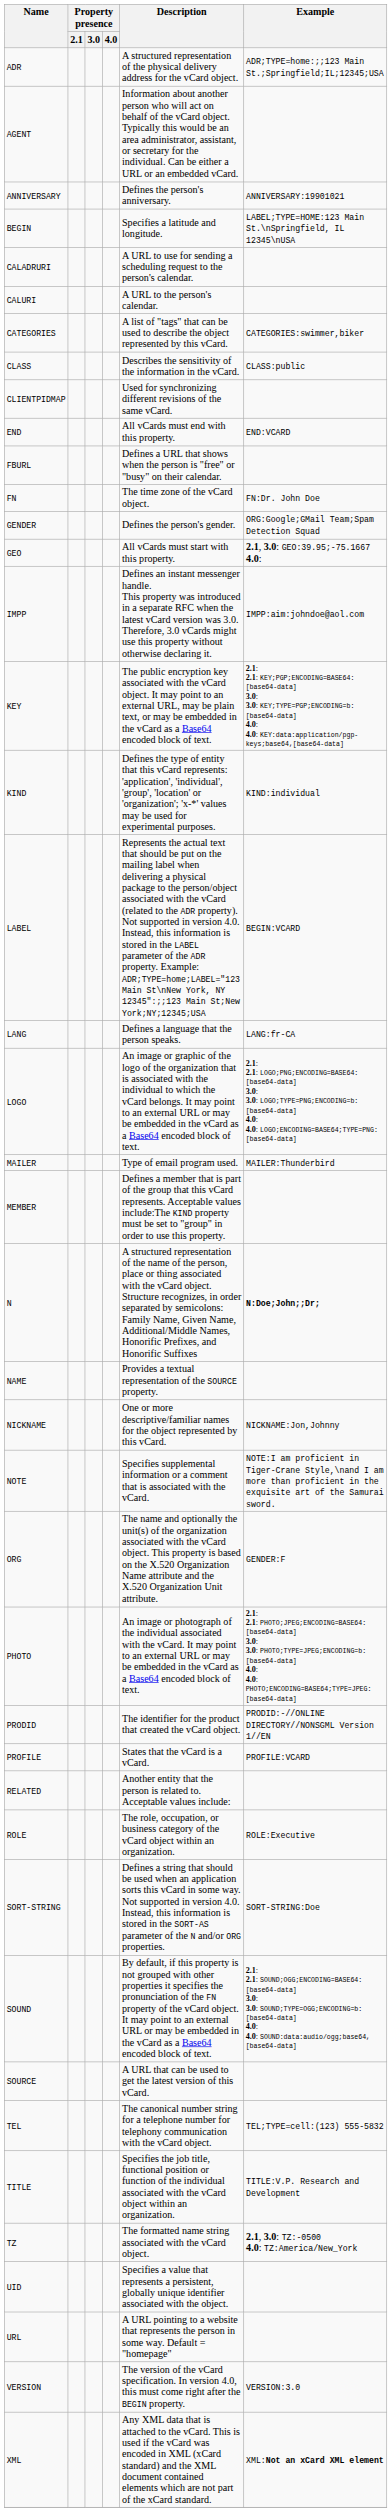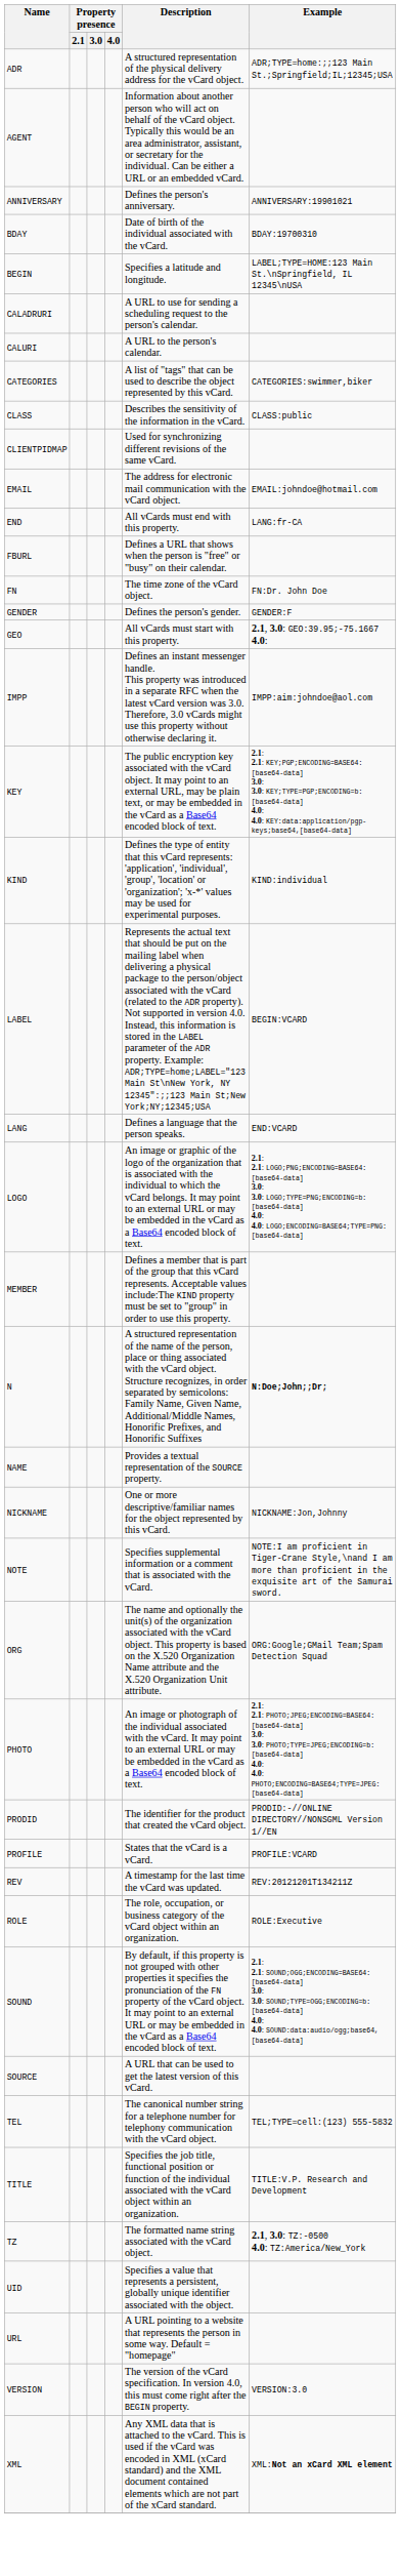 <table class="wikitable sortable">
 <tr style="vertical-align:top;">
 <th rowspan="2" width="50">Name</th>
 <th colspan="3">Property presence</th>
 <th rowspan="2">Description</th>
 <th rowspan="2">Example</th>
 </tr>
 <tr>
 <th width="20"> 2.1</th>
 <th width="20"> 3.0</th>
 <th width="20"> 4.0</th>
 </tr>
 <tr>
 <td><code>ADR</code></td>
 <td></td>
 <td></td>
 <td></td>
 <td>A structured representation of the physical delivery address for the vCard object.</td>
 <td><code>ADR;TYPE=home:;;123 Main St.;Springfield;IL;12345;USA</code></td>
 </tr>
 <tr>
 <td><code>AGENT</code></td>
 <td></td>
 <td></td>
 <td></td>
 <td>Information about another person who will act on behalf of the vCard object. Typically this would be an area administrator, assistant, or secretary for the individual.  Can be either a URL or an embedded vCard.</td>
 <td><code></code></td>
 </tr>
 <tr>
 <td><code>ANNIVERSARY</code></td>
 <td></td>
 <td></td>
 <td></td>
 <td>Defines the person's anniversary.</td>
 <td><code>ANNIVERSARY:19901021</code></td>
+</tr>
+<tr>
+<td><code>BDAY</code></td>
+<td></td>
+<td></td>
+<td></td>
+<td>Date of birth of the individual associated with the vCard.</td>
+<td><code>BDAY:19700310</code></td>
 </tr>
 <tr>
 <td><code>BEGIN</code></td>
 <td></td>
 <td></td>
 <td></td>
 <td>Specifies a latitude and longitude.</td>
 <td><code>LABEL;TYPE=HOME:123 Main St.\nSpringfield, IL 12345\nUSA</code></td>
 </tr>
 <tr>
 <td><code>CALADRURI</code></td>
 <td></td>
 <td></td>
 <td></td>
 <td>A URL to use for sending a scheduling request to the person's calendar.</td>
 <td><code></code></td>
 </tr>
 <tr>
 <td><code>CALURI</code></td>
 <td></td>
 <td></td>
 <td></td>
 <td>A URL to the person's calendar.</td>
 <td><code></code></td>
 </tr>
 <tr>
 <td><code>CATEGORIES</code></td>
 <td></td>
 <td></td>
 <td></td>
 <td>A list of "tags" that can be used to describe the object represented by this vCard.</td>
 <td><code>CATEGORIES:swimmer,biker</code></td>
 </tr>
 <tr>
 <td><code>CLASS</code></td>
 <td></td>
 <td></td>
 <td></td>
 <td>Describes the sensitivity of the information in the vCard.</td>
 <td><code>CLASS:public</code></td>
 </tr>
 <tr>
 <td><code>CLIENTPIDMAP</code></td>
 <td></td>
 <td></td>
 <td></td>
 <td>Used for synchronizing different revisions of the same vCard.</td>
 <td><code></code></td>
 </tr>
 <tr>
+<td><code>EMAIL</code></td>
+<td></td>
+<td></td>
+<td></td>
+<td>The address for electronic mail communication with the vCard object.</td>
+<td><code>EMAIL:johndoe@hotmail.com</code></td>
+</tr>
+<tr>
 <td><code>END</code></td>
 <td></td>
 <td></td>
 <td></td>
 <td>All vCards must end with this property.</td>
-<td><code>END:VCARD</code></td>
+<td><code>LANG:fr-CA</code></td>
 </tr>
 <tr>
 <td><code>FBURL</code></td>
 <td></td>
 <td></td>
 <td></td>
 <td>Defines a URL that shows when the person is "free" or "busy" on their calendar.</td>
 <td><code></code></td>
 </tr>
 <tr>
 <td><code>FN</code></td>
 <td></td>
 <td></td>
 <td></td>
 <td>The time zone of the vCard object.</td>
 <td><code>FN:Dr. John Doe</code></td>
 </tr>
 <tr>
 <td><code>GENDER</code></td>
 <td></td>
 <td></td>
 <td></td>
 <td>Defines the person's gender.</td>
-<td><code>ORG:Google;GMail Team;Spam Detection Squad</code></td>
+<td><code>GENDER:F</code></td>
 </tr>
 <tr>
 <td><code>GEO</code></td>
 <td></td>
 <td></td>
 <td></td>
 <td>All vCards must start with this property.</td>
 <td><strong>2.1</strong>, <strong>3.0</strong>: <code>GEO:39.95;-75.1667</code><br><strong>4.0</strong>: <code></code></td>
 </tr>
 <tr>
 <td><code>IMPP</code></td>
 <td></td>
 <td></td>
 <td></td>
 <td>Defines an instant messenger handle.<br>This property was introduced in a separate RFC when the latest vCard version was 3.0.  Therefore, 3.0 vCards might use this property without otherwise declaring it.</td>
 <td><code>IMPP:aim:johndoe@aol.com</code></td>
 </tr>
 <tr>
 <td><code>KEY</code></td>
 <td></td>
 <td></td>
 <td></td>
 <td>The public encryption key associated with the vCard object.  It may point to an external URL, may be plain text, or may be embedded in the vCard as a <a href='#'>Base64</a> encoded block of text.</td>
 <td style="font-size:0.8em"><strong>2.1</strong>: <code></code><br><strong>2.1</strong>: <code>KEY;PGP;ENCODING=BASE64:[base64-data]</code><br><strong>3.0</strong>: <code></code><br><strong>3.0</strong>: <code>KEY;TYPE=PGP;ENCODING=b:[base64-data]</code><br><strong>4.0</strong>: <code></code><br><strong>4.0</strong>: <code>KEY:data:application/pgp-keys;base64,[base64-data]</code></td>
 </tr>
 <tr>
 <td><code>KIND</code></td>
 <td></td>
 <td></td>
 <td></td>
 <td>Defines the type of entity that this vCard represents: 'application', 'individual', 'group', 'location' or 'organization'; 'x-*' values may be used for experimental purposes.</td>
 <td><code>KIND:individual</code></td>
 </tr>
 <tr>
 <td><code>LABEL</code></td>
 <td></td>
 <td></td>
 <td></td>
 <td>Represents the actual text that should be put on the mailing label when delivering a physical package to the person/object associated with the vCard (related to the <code>ADR</code> property).<br>Not supported in version 4.0.  Instead, this information is stored in the <code>LABEL</code> parameter of the <code>ADR</code> property. Example: <code>ADR;TYPE=home;LABEL="123 Main St\nNew York, NY 12345":;;123 Main St;New York;NY;12345;USA</code></td>
 <td><code>BEGIN:VCARD</code></td>
 </tr>
 <tr>
 <td><code>LANG</code></td>
 <td></td>
 <td></td>
 <td></td>
 <td>Defines a language that the person speaks.</td>
-<td><code>LANG:fr-CA</code></td>
+<td><code>END:VCARD</code></td>
 </tr>
 <tr>
 <td><code>LOGO</code></td>
 <td></td>
 <td></td>
 <td></td>
 <td>An image or graphic of the logo of the organization that is associated with the individual to which the vCard belongs.  It may point to an external URL or may be embedded in the vCard as a <a href='#'>Base64</a> encoded block of text.</td>
 <td style="font-size:0.8em"><strong>2.1</strong>: <code></code><br><strong>2.1</strong>: <code>LOGO;PNG;ENCODING=BASE64:[base64-data]</code><br><strong>3.0</strong>: <code></code><br><strong>3.0</strong>: <code>LOGO;TYPE=PNG;ENCODING=b:[base64-data]</code><br><strong>4.0</strong>: <code></code><br><strong>4.0</strong>: <code>LOGO;ENCODING=BASE64;TYPE=PNG:[base64-data]</code></td>
-</tr>
-<tr>
-<td><code>MAILER</code></td>
-<td></td>
-<td></td>
-<td></td>
-<td>Type of email program used.</td>
-<td><code>MAILER:Thunderbird</code></td>
 </tr>
 <tr>
 <td><code>MEMBER</code></td>
 <td></td>
 <td></td>
 <td></td>
 <td>Defines a member that is part of the group that this vCard represents.  Acceptable values include:The <code>KIND</code> property must be set to "group" in order to use this property.</td>
 <td><code></code></td>
 </tr>
 <tr>
 <td><code>N</code></td>
 <td></td>
 <td></td>
 <td></td>
 <td>A structured representation of the name of the person, place or thing associated with the vCard object. Structure recognizes, in order separated by semicolons: Family Name, Given Name, Additional/Middle Names, Honorific Prefixes, and Honorific Suffixes</td>
 <td><strong><code>N:Doe;John;;Dr;</code></strong></td>
 </tr>
 <tr>
 <td><code>NAME</code></td>
 <td></td>
 <td></td>
 <td></td>
 <td>Provides a textual representation of the <code>SOURCE</code> property.</td>
 <td></td>
 </tr>
 <tr>
 <td><code>NICKNAME</code></td>
 <td></td>
 <td></td>
 <td></td>
 <td>One or more descriptive/familiar names for the object represented by this vCard.</td>
 <td><code>NICKNAME:Jon,Johnny</code></td>
 </tr>
 <tr>
 <td><code>NOTE</code></td>
 <td></td>
 <td></td>
 <td></td>
 <td>Specifies supplemental information or a comment that is associated with the vCard.</td>
 <td><code>NOTE:I am proficient in Tiger-Crane Style,\nand I am more than proficient in the exquisite art of the Samurai sword.</code></td>
 </tr>
 <tr>
 <td><code>ORG</code></td>
 <td></td>
 <td></td>
 <td></td>
 <td>The name and optionally the unit(s) of the organization associated with the vCard object. This property is based on the X.520 Organization Name attribute and the X.520 Organization Unit attribute.</td>
-<td><code>GENDER:F</code></td>
+<td><code>ORG:Google;GMail Team;Spam Detection Squad</code></td>
 </tr>
 <tr>
 <td><code>PHOTO</code></td>
 <td></td>
 <td></td>
 <td></td>
 <td>An image or photograph of the individual associated with the vCard.  It may point to an external URL or may be embedded in the vCard as a <a href='#'>Base64</a> encoded block of text.</td>
 <td style="font-size:0.8em"><strong>2.1</strong>: <code></code><br><strong>2.1</strong>: <code>PHOTO;JPEG;ENCODING=BASE64:[base64-data]</code><br><strong>3.0</strong>: <code></code><br><strong>3.0</strong>: <code>PHOTO;TYPE=JPEG;ENCODING=b:[base64-data]</code><br><strong>4.0</strong>: <code></code><br><strong>4.0</strong>: <code>PHOTO;ENCODING=BASE64;TYPE=JPEG:[base64-data]</code></td>
 </tr>
 <tr>
 <td><code>PRODID</code></td>
 <td></td>
 <td></td>
 <td></td>
 <td>The identifier for the product that created the vCard object.</td>
 <td><code>PRODID:-//ONLINE DIRECTORY//NONSGML Version 1//EN</code></td>
 </tr>
 <tr>
 <td><code>PROFILE</code></td>
 <td></td>
 <td></td>
 <td></td>
 <td>States that the vCard is a vCard.</td>
 <td><code>PROFILE:VCARD</code></td>
 </tr>
 <tr>
-<td><code>RELATED</code></td>
+<td><code>REV</code></td>
 <td></td>
 <td></td>
 <td></td>
-<td>Another entity that the person is related to.  Acceptable values include:</td>
-<td><code></code></td>
+<td>A timestamp for the last time the vCard was updated.</td>
+<td><code>REV:20121201T134211Z</code></td>
 </tr>
 <tr>
 <td><code>ROLE</code></td>
 <td></td>
 <td></td>
 <td></td>
 <td>The role, occupation, or business category of the vCard object within an organization.</td>
 <td><code>ROLE:Executive</code></td>
-</tr>
-<tr>
-<td><code>SORT-STRING</code></td>
-<td></td>
-<td></td>
-<td></td>
-<td>Defines a string that should be used when an application sorts this vCard in some way.<br>Not supported in version 4.0.  Instead, this information is stored in the <code>SORT-AS</code> parameter of the <code>N</code> and/or <code>ORG</code> properties.</td>
-<td><code>SORT-STRING:Doe</code></td>
 </tr>
 <tr>
 <td><code>SOUND</code></td>
 <td></td>
 <td></td>
 <td></td>
 <td>By default, if this property is not grouped with other properties it specifies the pronunciation of the <code>FN</code> property of the vCard object.  It may point to an external URL or may be embedded in the vCard as a <a href='#'>Base64</a> encoded block of text.</td>
 <td style="font-size:0.8em"><strong>2.1</strong>: <code></code><br><strong>2.1</strong>: <code>SOUND;OGG;ENCODING=BASE64:[base64-data]</code><br><strong>3.0</strong>: <code></code><br><strong>3.0</strong>: <code>SOUND;TYPE=OGG;ENCODING=b:[base64-data]</code><br><strong>4.0</strong>: <code></code><br><strong>4.0</strong>: <code>SOUND:data:audio/ogg;base64,[base64-data]</code></td>
 </tr>
 <tr>
 <td><code>SOURCE</code></td>
 <td></td>
 <td></td>
 <td></td>
 <td>A URL that can be used to get the latest version of this vCard.</td>
 <td><code></code></td>
 </tr>
 <tr>
 <td><code>TEL</code></td>
 <td></td>
 <td></td>
 <td></td>
 <td>The canonical number string for a telephone number for telephony communication with the vCard object.</td>
 <td><code>TEL;TYPE=cell:(123) 555-5832</code></td>
 </tr>
 <tr>
 <td><code>TITLE</code></td>
 <td></td>
 <td></td>
 <td></td>
 <td>Specifies the job title, functional position or function of the individual associated with the vCard object within an organization.</td>
 <td><code>TITLE:V.P. Research and Development</code></td>
 </tr>
 <tr>
 <td><code>TZ</code></td>
 <td></td>
 <td></td>
 <td></td>
 <td>The formatted name string associated with the vCard object.</td>
 <td><strong>2.1</strong>, <strong>3.0</strong>: <code>TZ:-0500</code><br><strong>4.0</strong>: <code>TZ:America/New_York</code></td>
 </tr>
 <tr>
 <td><code>UID</code></td>
 <td></td>
 <td></td>
 <td></td>
 <td>Specifies a value that represents a persistent, globally unique identifier associated with the object.</td>
 <td><code></code></td>
 </tr>
 <tr>
 <td><code>URL</code></td>
 <td></td>
 <td></td>
 <td></td>
 <td>A URL pointing to a website that represents the person in some way. Default = "homepage"</td>
 <td><code></code></td>
 </tr>
 <tr>
 <td><code>VERSION</code></td>
 <td></td>
 <td></td>
 <td></td>
 <td>The version of the vCard specification.  In version 4.0, this must come right after the <code>BEGIN</code> property.</td>
 <td><code>VERSION:3.0</code></td>
 </tr>
 <tr>
 <td><code>XML</code></td>
 <td></td>
 <td></td>
 <td></td>
 <td>Any XML data that is attached to the vCard. This is used if the vCard was encoded in XML (xCard standard) and the XML document contained elements which are not part of the xCard standard.</td>
 <td><code>XML:<b>Not an xCard XML element</b></code></td>
 </tr>
 <tr>
 </tr>
 </table>
